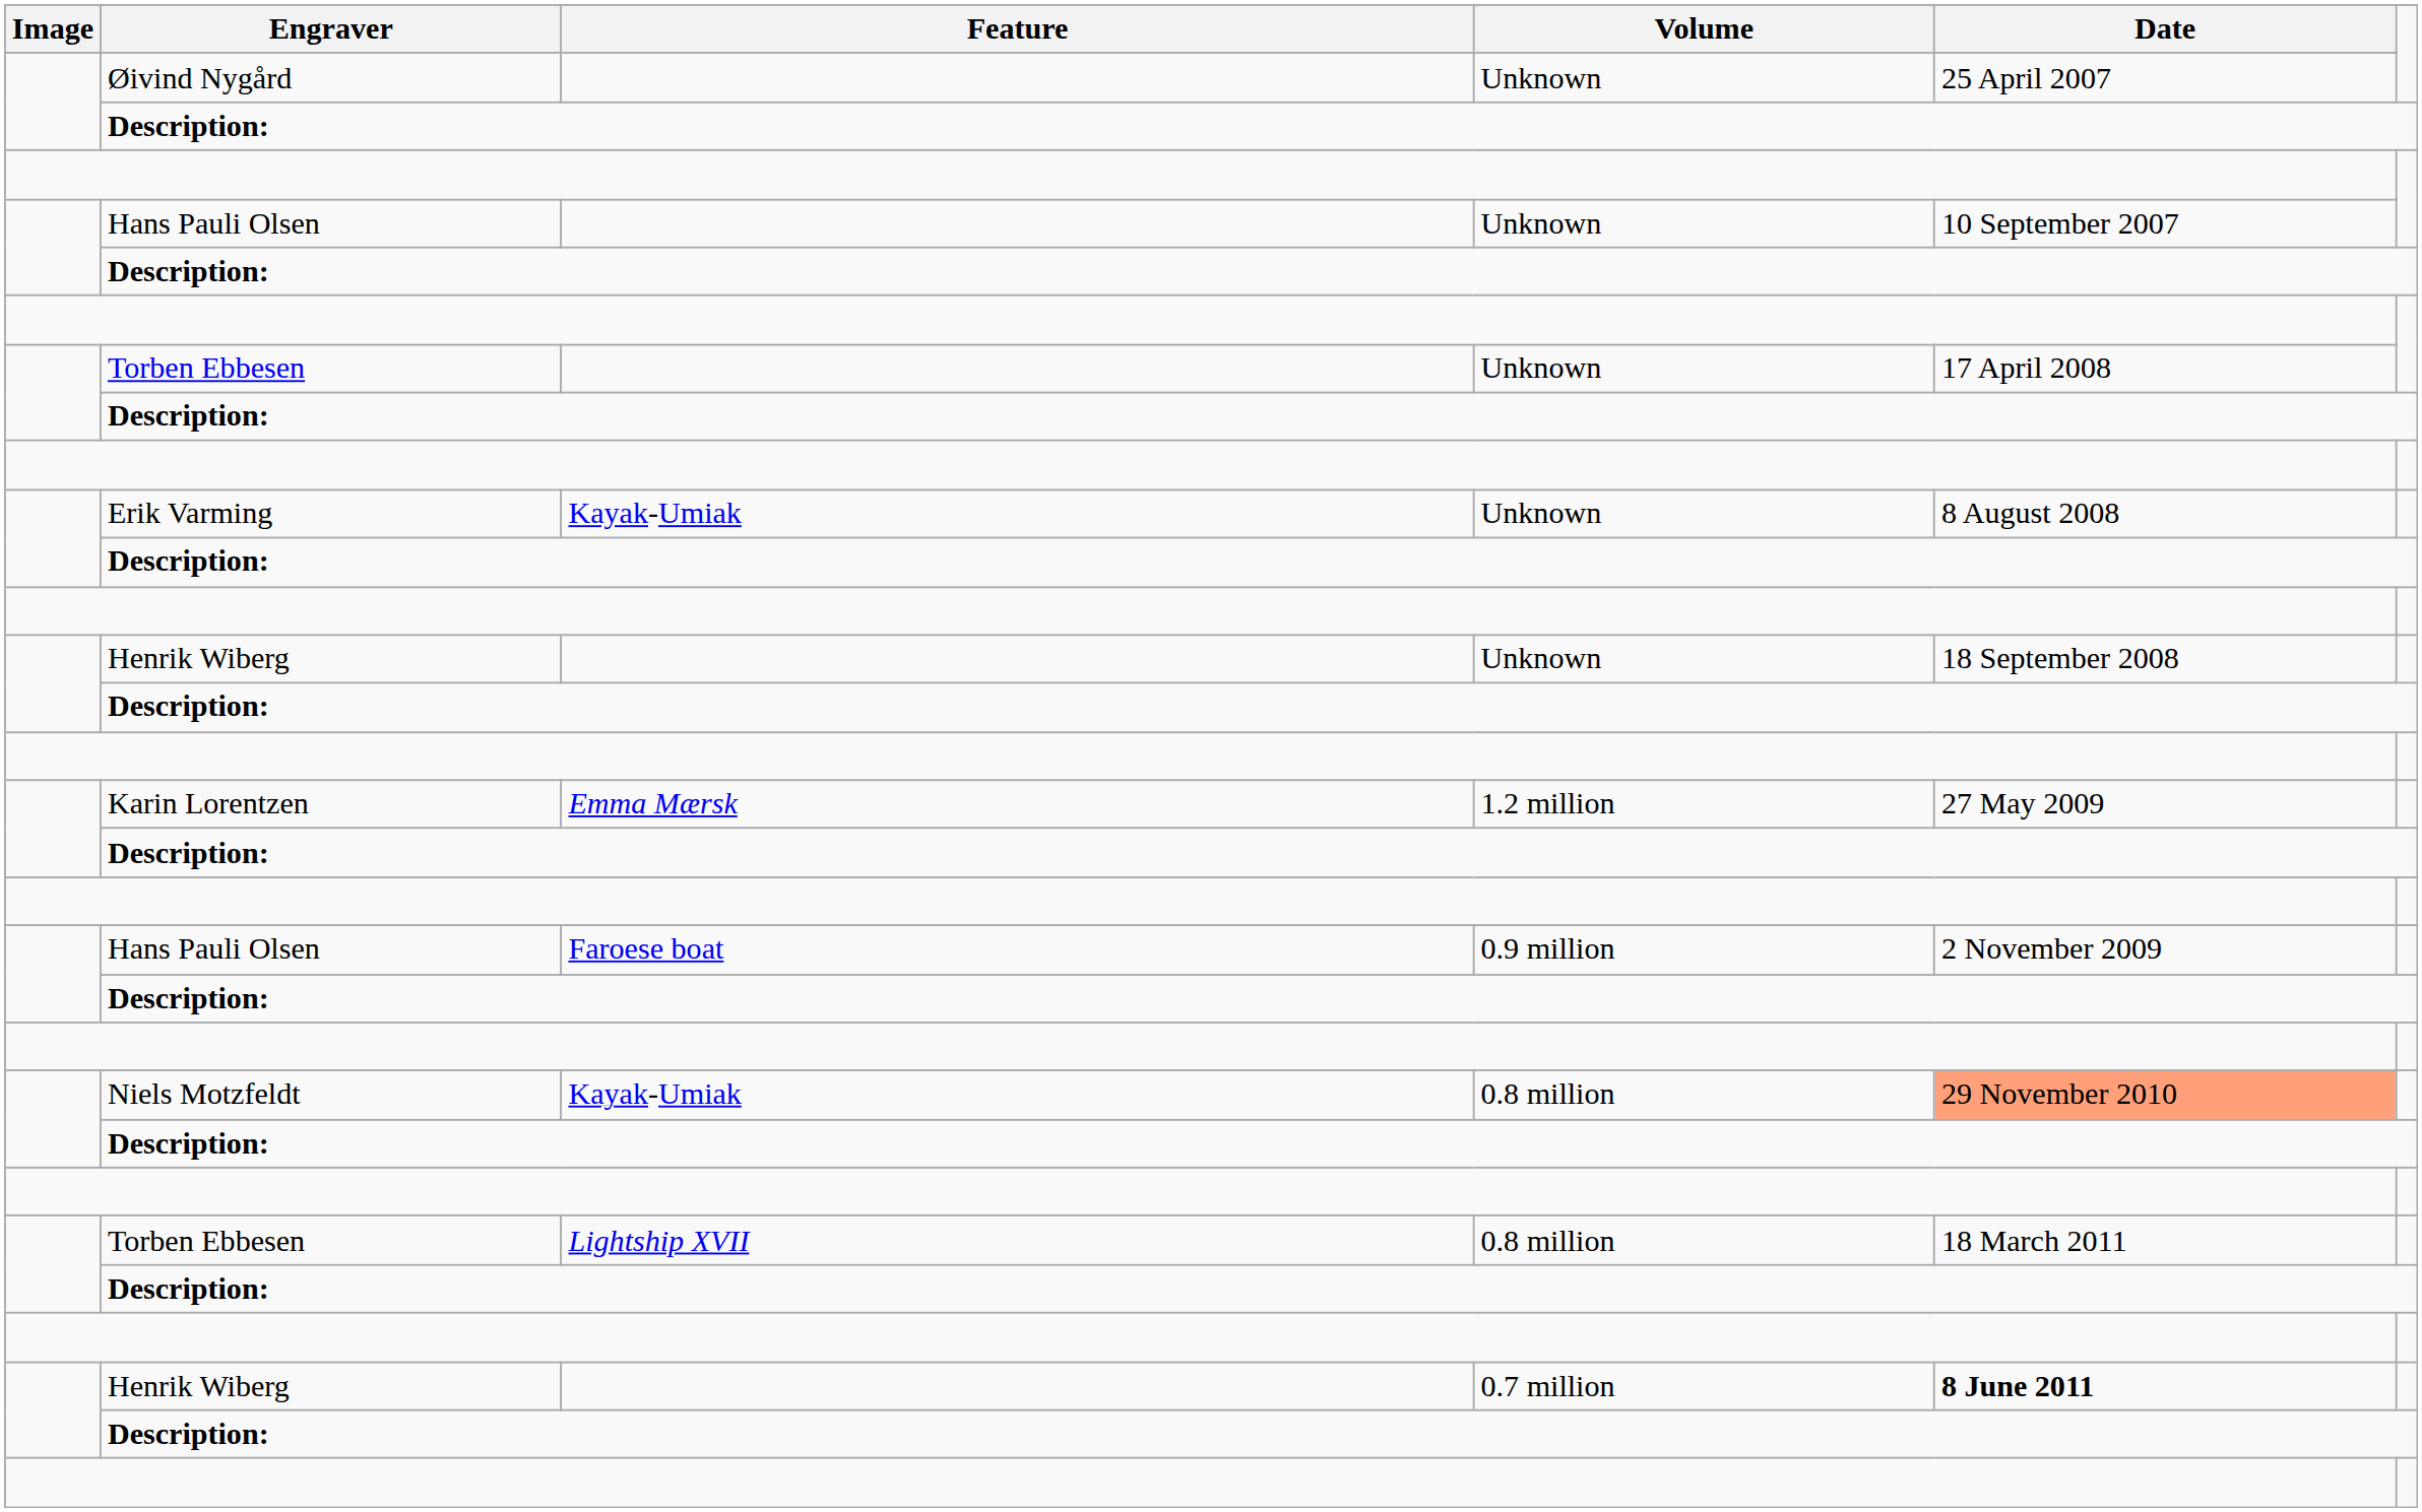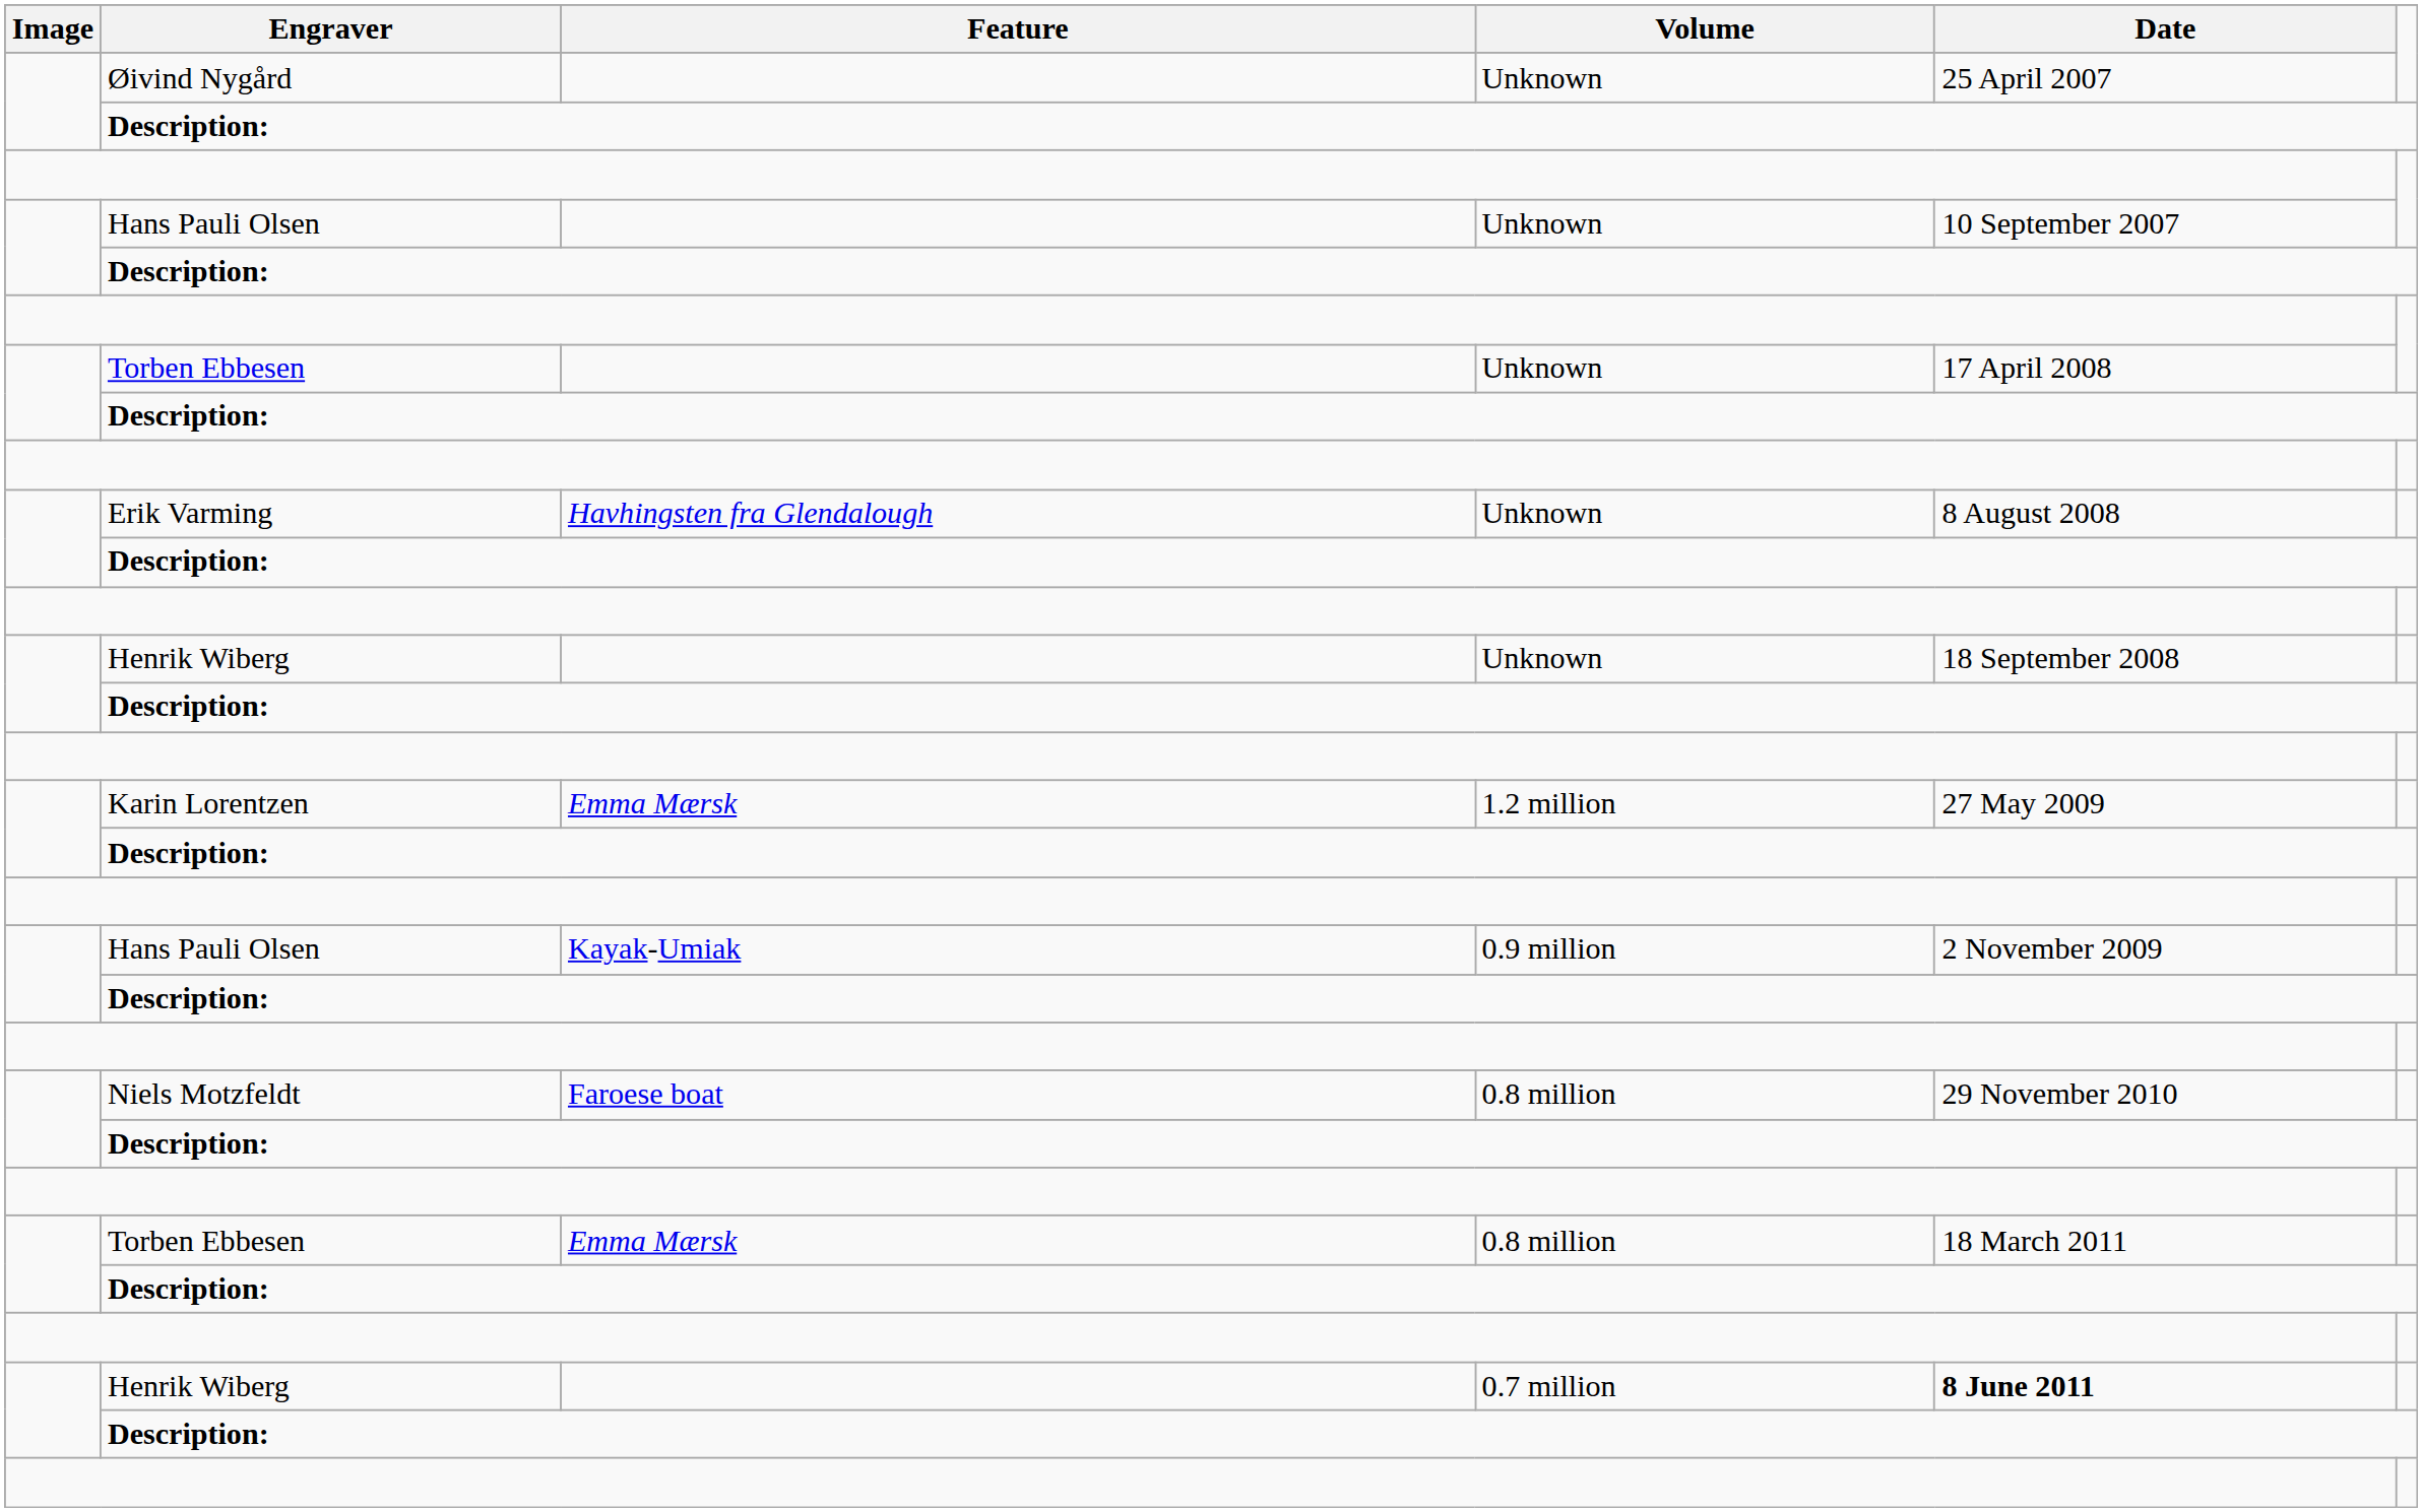 <table class="wikitable" style="margin:1em auto;">
 <tr>
 <th>Image</th>
 <th>Engraver</th>
 <th>Feature</th>
 <th>Volume</th>
 <th>Date</th>
 </tr>
 <tr>
 <td style="width:160px;" rowspan="2"></td>
 <td style="width:20%;">Øivind Nygård</td>
 <td style="width:40%;"></td>
 <td style="width:20%;">Unknown</td>
 <td style="width:20%;">25 April 2007</td>
 </tr>
 <tr>
 <td colspan="5"><strong>Description:</strong></td>
 </tr>
 <tr>
 <td colspan="5"> </td>
 </tr>
 <tr>
 <td rowspan=2></td>
 <td>Hans Pauli Olsen</td>
 <td></td>
 <td>Unknown</td>
 <td>10 September 2007</td>
 </tr>
 <tr>
 <td colspan="5"><strong>Description:</strong></td>
 </tr>
 <tr>
 <td colspan="5"> </td>
 </tr>
 <tr>
 <td rowspan=2></td>
 <td><a href='#'>Torben Ebbesen</a></td>
 <td></td>
 <td>Unknown</td>
 <td>17 April 2008</td>
 </tr>
 <tr>
 <td colspan="5"><strong>Description:</strong></td>
 </tr>
 <tr>
 <td colspan="5"> </td>
 <td colspan="5"> </td>
 </tr>
 <tr>
 <td rowspan=2></td>
 <td>Erik Varming</td>
-<td><a href='#'>Kayak</a>-<a href='#'>Umiak</a></td>
+<td><em><a href='#'>Havhingsten fra Glendalough</a></em></td>
 <td>Unknown</td>
 <td>8 August 2008</td>
 </tr>
 <tr>
 <td colspan="5"><strong>Description:</strong></td>
 </tr>
 <tr>
 <td colspan="5"> </td>
 <td colspan="5"> </td>
 </tr>
 <tr>
 <td rowspan=2></td>
 <td>Henrik Wiberg</td>
 <td></td>
 <td>Unknown</td>
 <td>18 September 2008</td>
 </tr>
 <tr>
 <td colspan="5"><strong>Description:</strong></td>
 </tr>
 <tr>
 <td colspan="5"> </td>
 <td colspan="5"> </td>
 </tr>
 <tr>
 <td rowspan=2></td>
 <td>Karin Lorentzen</td>
 <td><em><a href='#'>Emma Mærsk</a></em></td>
 <td>1.2 million</td>
 <td>27 May 2009</td>
 </tr>
 <tr>
 <td colspan="5"><strong>Description:</strong></td>
 </tr>
 <tr>
 <td colspan="5"> </td>
 <td colspan="5"> </td>
 </tr>
 <tr>
 <td rowspan=2></td>
 <td>Hans Pauli Olsen</td>
-<td><a href='#'>Faroese boat</a></td>
+<td><a href='#'>Kayak</a>-<a href='#'>Umiak</a></td>
 <td>0.9 million</td>
 <td>2 November 2009</td>
 </tr>
 <tr>
 <td colspan="5"><strong>Description:</strong></td>
 </tr>
 <tr>
 <td colspan="5"> </td>
 <td colspan="5"> </td>
 </tr>
 <tr>
 <td rowspan=2></td>
 <td>Niels Motzfeldt</td>
-<td><a href='#'>Kayak</a>-<a href='#'>Umiak</a></td>
+<td><a href='#'>Faroese boat</a></td>
 <td>0.8 million</td>
-<td style="background: lightsalmon;">29 November 2010</td>
+<td>29 November 2010</td>
 </tr>
 <tr>
 <td colspan="5"><strong>Description:</strong></td>
 </tr>
 <tr>
 <td colspan="5"> </td>
 <td colspan="5"> </td>
 </tr>
 <tr>
 <td rowspan=2></td>
 <td>Torben Ebbesen</td>
-<td><em><a href='#'>Lightship XVII</a></em></td>
+<td><em><a href='#'>Emma Mærsk</a></em></td>
 <td>0.8 million</td>
 <td>18 March 2011</td>
 </tr>
 <tr>
 <td colspan="5"><strong>Description:</strong></td>
 </tr>
 <tr>
 <td colspan="5"> </td>
 <td colspan="5"> </td>
 </tr>
 <tr>
 <td rowspan=2></td>
 <td>Henrik Wiberg</td>
 <td></td>
 <td>0.7 million</td>
 <td><strong>8 June 2011</strong></td>
 </tr>
 <tr>
 <td colspan="5"><strong>Description:</strong></td>
 </tr>
 <tr>
 <td colspan="5"> </td>
 </tr>
 </table>
